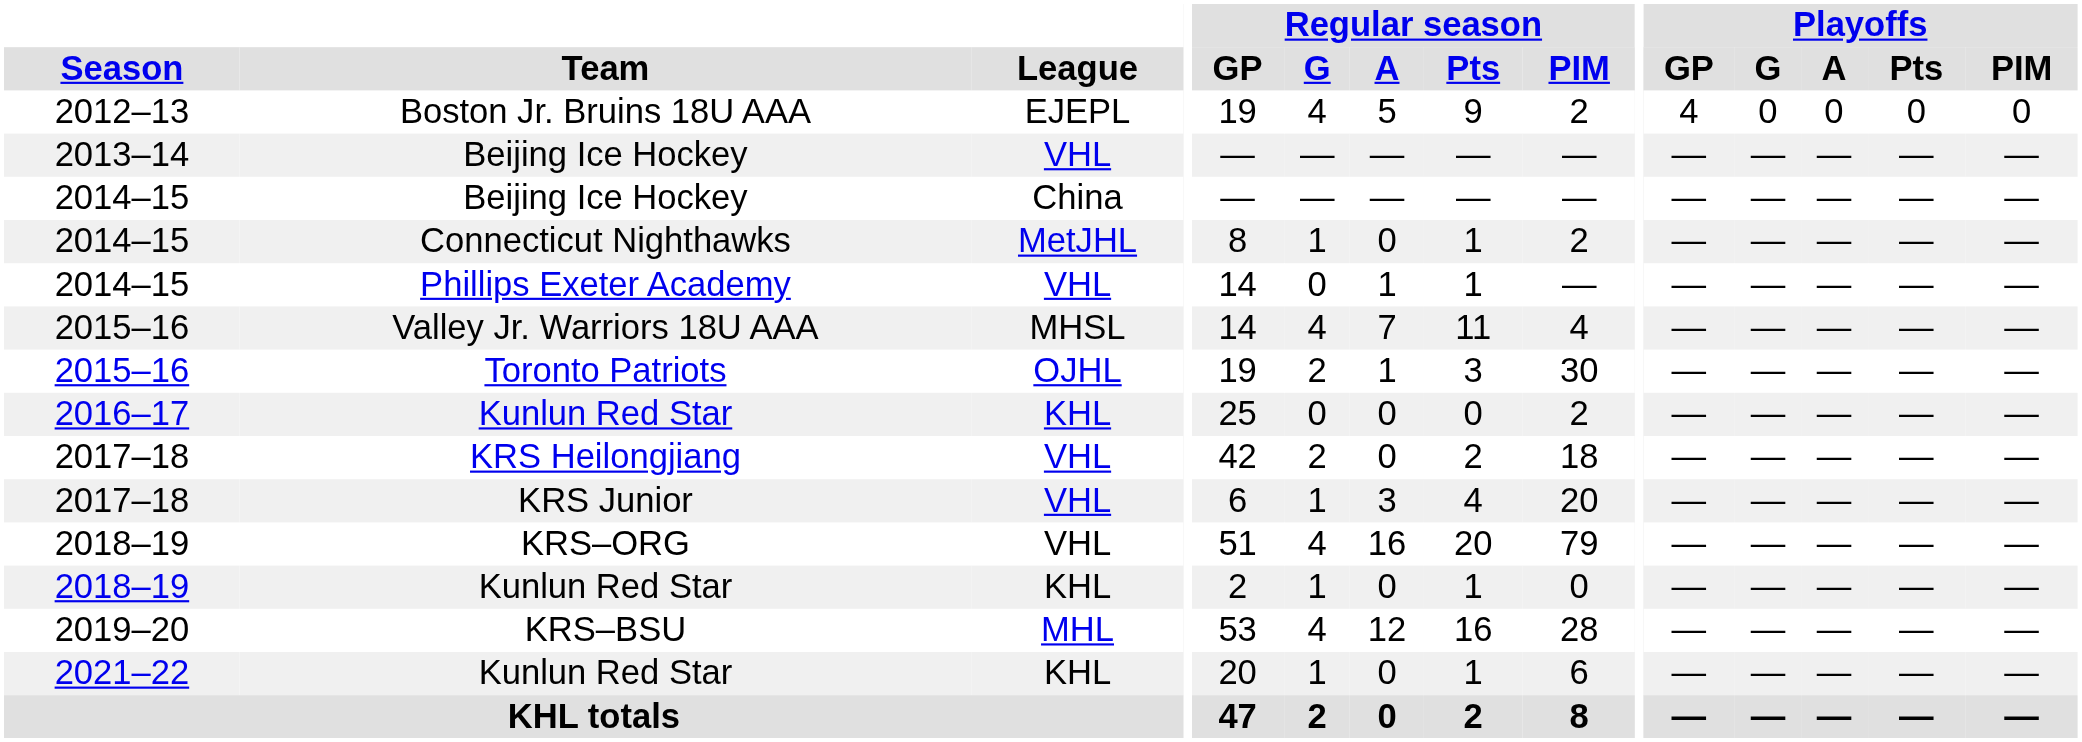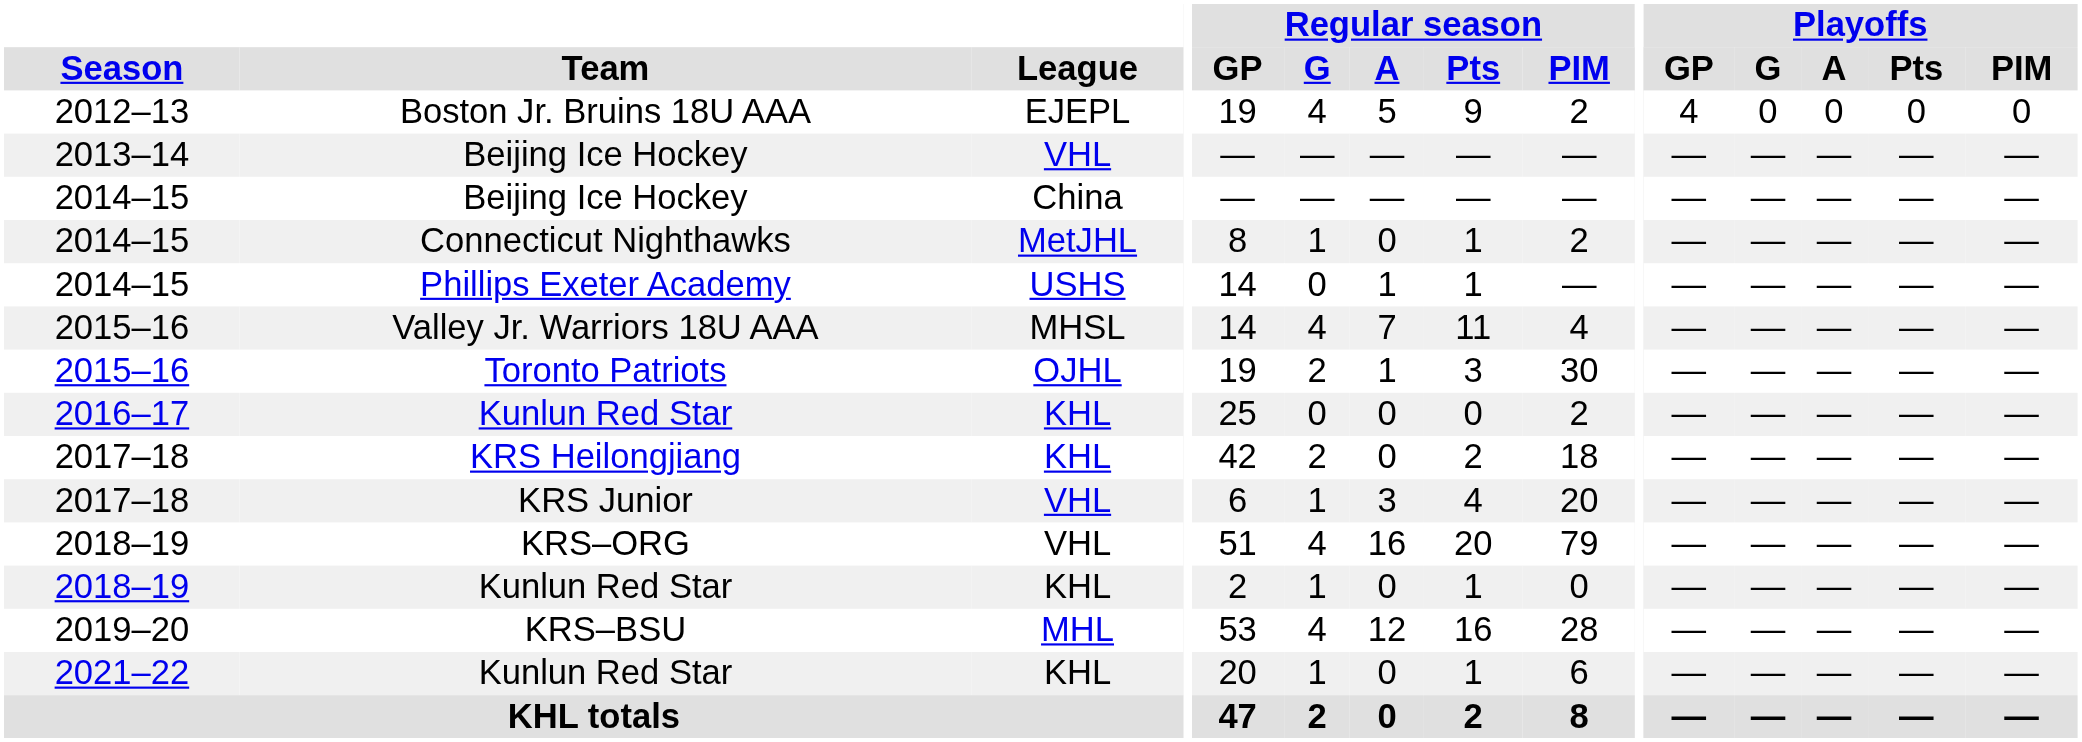 <table border="0" cellpadding="1" cellspacing="0" style="text-align:center; width:60em">
 <tr bgcolor="#e0e0e0">
 <th colspan="3" bgcolor="#ffffff"></th>
 <th rowspan="99" bgcolor="#ffffff"></th>
 <th colspan="5"><a href='#'>Regular season</a></th>
 <th rowspan="99" bgcolor="#ffffff"></th>
 <th colspan="5"><a href='#'>Playoffs</a></th>
 </tr>
 <tr bgcolor="#e0e0e0">
 <th><a href='#'>Season</a></th>
 <th>Team</th>
 <th>League</th>
 <th>GP</th>
 <th><a href='#'>G</a></th>
 <th><a href='#'>A</a></th>
 <th><a href='#'>Pts</a></th>
 <th><a href='#'>PIM</a></th>
 <th>GP</th>
 <th>G</th>
 <th>A</th>
 <th>Pts</th>
 <th>PIM</th>
 </tr>
 <tr>
 <td>2012–13</td>
 <td>Boston Jr. Bruins 18U AAA</td>
 <td>EJEPL</td>
 <td>19</td>
 <td>4</td>
 <td>5</td>
 <td>9</td>
 <td>2</td>
 <td>4</td>
 <td>0</td>
 <td>0</td>
 <td>0</td>
 <td>0</td>
 </tr>
 <tr bgcolor="#f0f0f0">
 <td>2013–14</td>
 <td>Beijing Ice Hockey</td>
 <td><a href='#'>VHL</a></td>
 <td>—</td>
 <td>—</td>
 <td>—</td>
 <td>—</td>
 <td>—</td>
 <td>—</td>
 <td>—</td>
 <td>—</td>
 <td>—</td>
 <td>—</td>
 </tr>
 <tr>
 <td>2014–15</td>
 <td>Beijing Ice Hockey</td>
 <td>China</td>
 <td>—</td>
 <td>—</td>
 <td>—</td>
 <td>—</td>
 <td>—</td>
 <td>—</td>
 <td>—</td>
 <td>—</td>
 <td>—</td>
 <td>—</td>
 </tr>
 <tr bgcolor="#f0f0f0">
 <td>2014–15</td>
 <td>Connecticut Nighthawks</td>
 <td><a href='#'>MetJHL</a></td>
 <td>8</td>
 <td>1</td>
 <td>0</td>
 <td>1</td>
 <td>2</td>
 <td>—</td>
 <td>—</td>
 <td>—</td>
 <td>—</td>
 <td>—</td>
 </tr>
 <tr>
 <td>2014–15</td>
 <td><a href='#'>Phillips Exeter Academy</a></td>
-<td><a href='#'>VHL</a></td>
+<td><a href='#'>USHS</a></td>
 <td>14</td>
 <td>0</td>
 <td>1</td>
 <td>1</td>
 <td>—</td>
 <td>—</td>
 <td>—</td>
 <td>—</td>
 <td>—</td>
 <td>—</td>
 </tr>
 <tr bgcolor="#f0f0f0">
 <td>2015–16</td>
 <td>Valley Jr. Warriors  18U AAA</td>
 <td>MHSL</td>
 <td>14</td>
 <td>4</td>
 <td>7</td>
 <td>11</td>
 <td>4</td>
 <td>—</td>
 <td>—</td>
 <td>—</td>
 <td>—</td>
 <td>—</td>
 </tr>
 <tr>
 <td><a href='#'>2015–16</a></td>
 <td><a href='#'>Toronto Patriots</a></td>
 <td><a href='#'>OJHL</a></td>
 <td>19</td>
 <td>2</td>
 <td>1</td>
 <td>3</td>
 <td>30</td>
 <td>—</td>
 <td>—</td>
 <td>—</td>
 <td>—</td>
 <td>—</td>
 </tr>
 <tr bgcolor="#f0f0f0">
 <td><a href='#'>2016–17</a></td>
 <td><a href='#'>Kunlun Red Star</a></td>
 <td><a href='#'>KHL</a></td>
 <td>25</td>
 <td>0</td>
 <td>0</td>
 <td>0</td>
 <td>2</td>
 <td>—</td>
 <td>—</td>
 <td>—</td>
 <td>—</td>
 <td>—</td>
 </tr>
 <tr>
 <td>2017–18</td>
 <td><a href='#'>KRS Heilongjiang</a></td>
-<td><a href='#'>VHL</a></td>
+<td><a href='#'>KHL</a></td>
 <td>42</td>
 <td>2</td>
 <td>0</td>
 <td>2</td>
 <td>18</td>
 <td>—</td>
 <td>—</td>
 <td>—</td>
 <td>—</td>
 <td>—</td>
 </tr>
 <tr bgcolor="#f0f0f0">
 <td>2017–18</td>
 <td>KRS Junior</td>
 <td><a href='#'>VHL</a></td>
 <td>6</td>
 <td>1</td>
 <td>3</td>
 <td>4</td>
 <td>20</td>
 <td>—</td>
 <td>—</td>
 <td>—</td>
 <td>—</td>
 <td>—</td>
 </tr>
 <tr>
 <td>2018–19</td>
 <td>KRS–ORG</td>
 <td>VHL</td>
 <td>51</td>
 <td>4</td>
 <td>16</td>
 <td>20</td>
 <td>79</td>
 <td>—</td>
 <td>—</td>
 <td>—</td>
 <td>—</td>
 <td>—</td>
 </tr>
 <tr bgcolor="#f0f0f0">
 <td><a href='#'>2018–19</a></td>
 <td>Kunlun Red Star</td>
 <td>KHL</td>
 <td>2</td>
 <td>1</td>
 <td>0</td>
 <td>1</td>
 <td>0</td>
 <td>—</td>
 <td>—</td>
 <td>—</td>
 <td>—</td>
 <td>—</td>
 </tr>
 <tr>
 <td>2019–20</td>
 <td>KRS–BSU</td>
 <td><a href='#'>MHL</a></td>
 <td>53</td>
 <td>4</td>
 <td>12</td>
 <td>16</td>
 <td>28</td>
 <td>—</td>
 <td>—</td>
 <td>—</td>
 <td>—</td>
 <td>—</td>
 </tr>
 <tr bgcolor="#f0f0f0">
 <td><a href='#'>2021–22</a></td>
 <td>Kunlun Red Star</td>
 <td>KHL</td>
 <td>20</td>
 <td>1</td>
 <td>0</td>
 <td>1</td>
 <td>6</td>
 <td>—</td>
 <td>—</td>
 <td>—</td>
 <td>—</td>
 <td>—</td>
 </tr>
 <tr bgcolor="#e0e0e0">
 <th colspan="3">KHL totals</th>
 <th>47</th>
 <th>2</th>
 <th>0</th>
 <th>2</th>
 <th>8</th>
 <th>—</th>
 <th>—</th>
 <th>—</th>
 <th>—</th>
 <th>—</th>
 </tr>
 </table>
